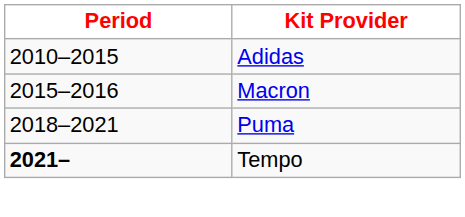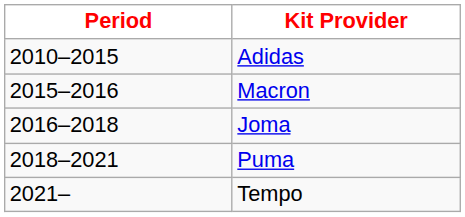 <table class="wikitable" style="text-align: left">
 <tr>
 <th style="color:#FF0000; background:#FFFFFF; width:10em;">Period</th>
 <th style="color:#FF0000; background:#FFFFFF; width:10em;">Kit Provider</th>
 </tr>
 <tr>
 <td>2010–2015</td>
 <td><a href='#'>Adidas</a></td>
 </tr>
 <tr>
 <td>2015–2016</td>
 <td><a href='#'>Macron</a></td>
 </tr>
 <tr>
+<td>2016–2018</td>
+<td><a href='#'>Joma</a></td>
+</tr>
+<tr>
 <td>2018–2021</td>
 <td><a href='#'>Puma</a></td>
 </tr>
 <tr>
-<td><strong>2021–</strong></td>
+<td>2021–</td>
 <td>Tempo</td>
 </tr>
 </table>
